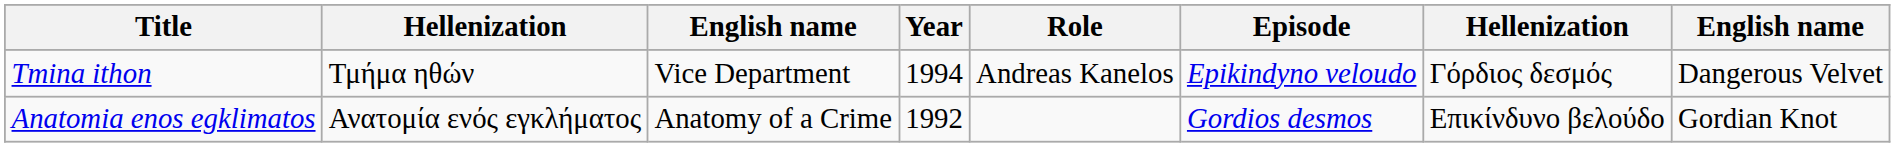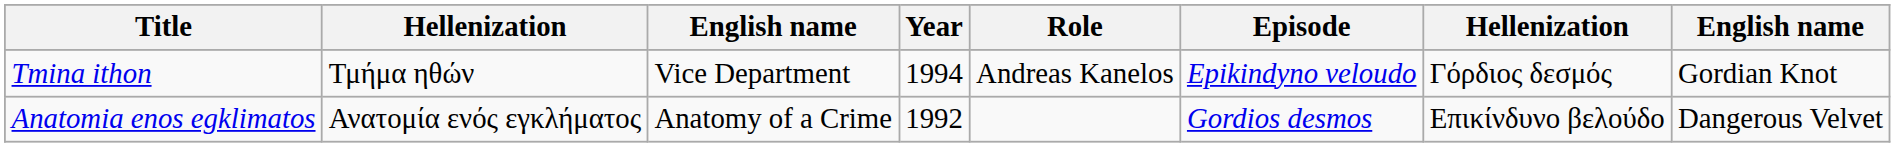 <table class="wikitable">
 <tr>
 <th>Title</th>
 <th>Hellenization</th>
 <th>English name</th>
 <th>Year</th>
 <th>Role</th>
 <th>Episode</th>
 <th>Hellenization</th>
 <th>English name</th>
 </tr>
 <tr>
 <td><em><a href='#'>Tmina ithon</a></em></td>
 <td>Τμήμα ηθών</td>
 <td>Vice Department</td>
 <td>1994</td>
 <td>Andreas Kanelos</td>
 <td><em><a href='#'>Epikindyno veloudo</a></em></td>
 <td>Γόρδιος δεσμός</td>
-<td>Dangerous Velvet</td>
+<td>Gordian Knot</td>
 </tr>
 <tr>
 <td><em><a href='#'>Anatomia enos egklimatos</a></em></td>
 <td>Ανατομία ενός εγκλήματος</td>
 <td>Anatomy of a Crime</td>
 <td>1992</td>
 <td></td>
 <td><em><a href='#'>Gordios desmos</a></em></td>
 <td>Επικίνδυνο βελούδο</td>
-<td>Gordian Knot</td>
+<td>Dangerous Velvet</td>
 </tr>
 </table>
